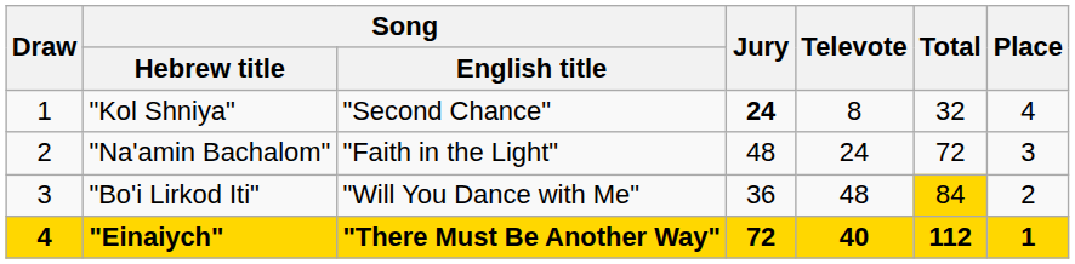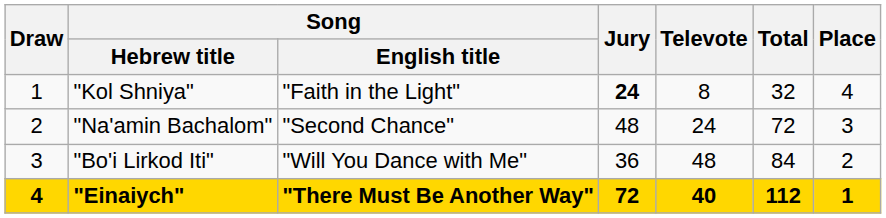 <table class="sortable wikitable" style="margin: 1em auto 1em auto; text-align:center">
 <tr>
 <th rowspan="2">Draw</th>
 <th colspan="2">Song</th>
 <th rowspan="2">Jury</th>
 <th rowspan="2">Televote</th>
 <th rowspan="2">Total</th>
 <th rowspan="2">Place</th>
 </tr>
 <tr>
 <th>Hebrew title</th>
 <th>English title</th>
 </tr>
 <tr>
 <td>1</td>
 <td align="left">"Kol Shniya" </td>
-<td align="left">"Second Chance"</td>
+<td align="left">"Faith in the Light"</td>
 <td><strong>24</strong></td>
 <td>8</td>
 <td>32</td>
 <td>4</td>
 </tr>
 <tr>
 <td>2</td>
 <td align="left">"Na'amin Bachalom" </td>
-<td align="left">"Faith in the Light"</td>
+<td align="left">"Second Chance"</td>
 <td>48</td>
 <td>24</td>
 <td>72</td>
 <td>3</td>
 </tr>
 <tr>
 <td>3</td>
 <td align="left">"Bo'i Lirkod Iti" </td>
 <td align="left">"Will You Dance with Me"</td>
 <td>36</td>
 <td>48</td>
-<td style="background: gold;">84</td>
+<td>84</td>
 <td>2</td>
 </tr>
 <tr style="font-weight:bold; background:gold;">
 <td>4</td>
 <td align="left">"Einaiych" </td>
 <td align="left">"There Must Be Another Way"</td>
 <td>72</td>
 <td>40</td>
 <td>112</td>
 <td>1</td>
 </tr>
 </table>
